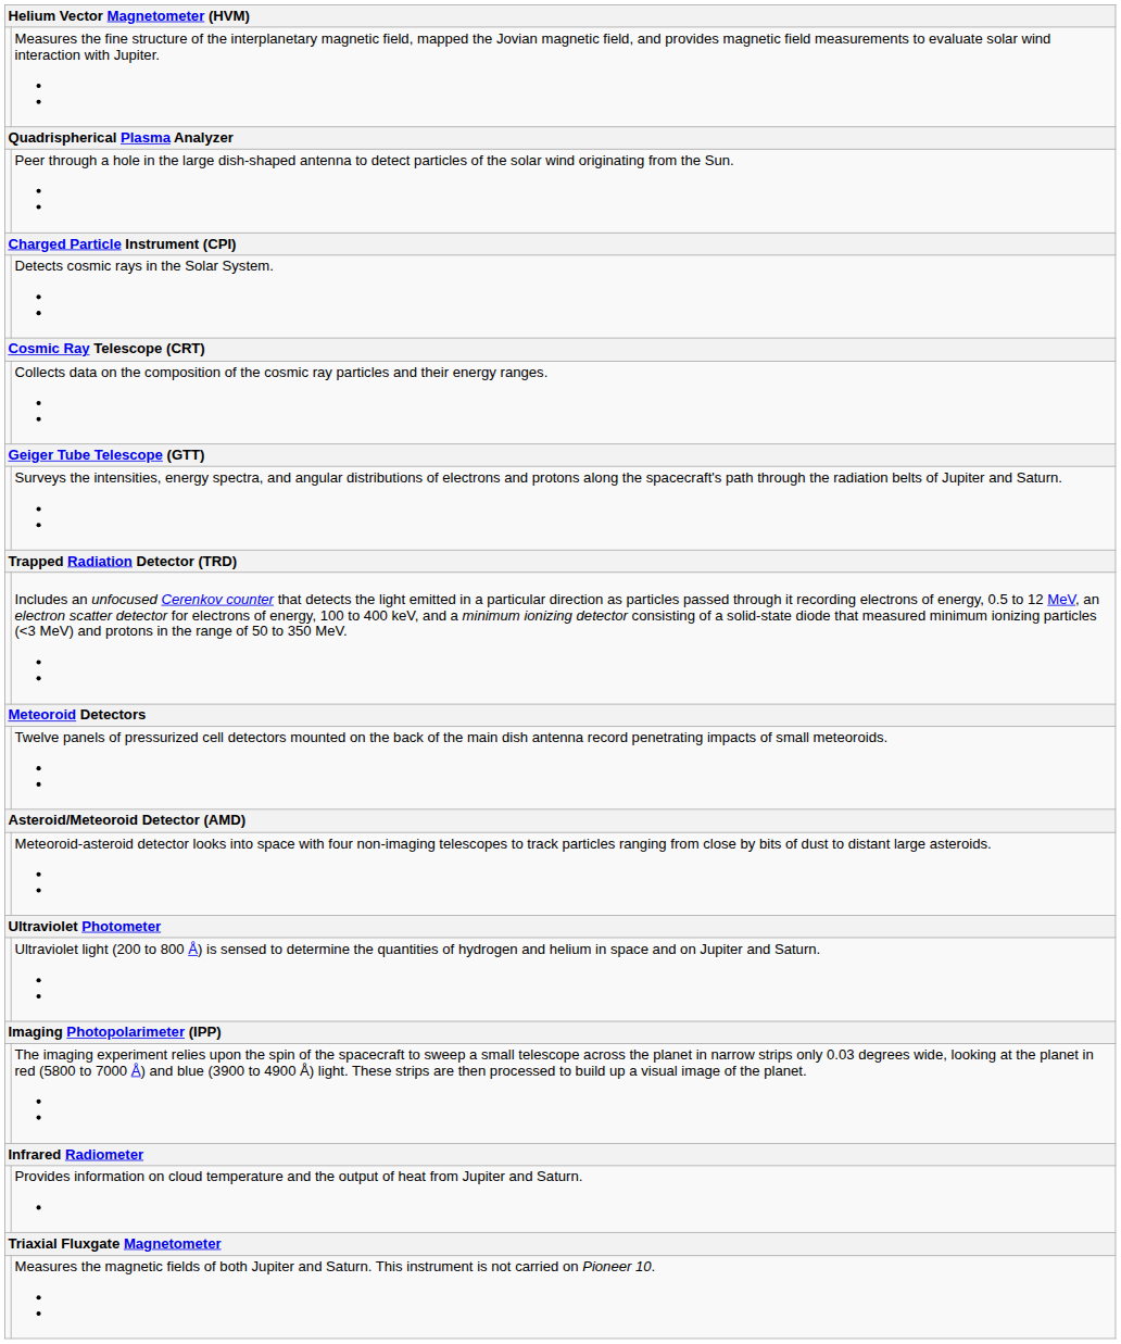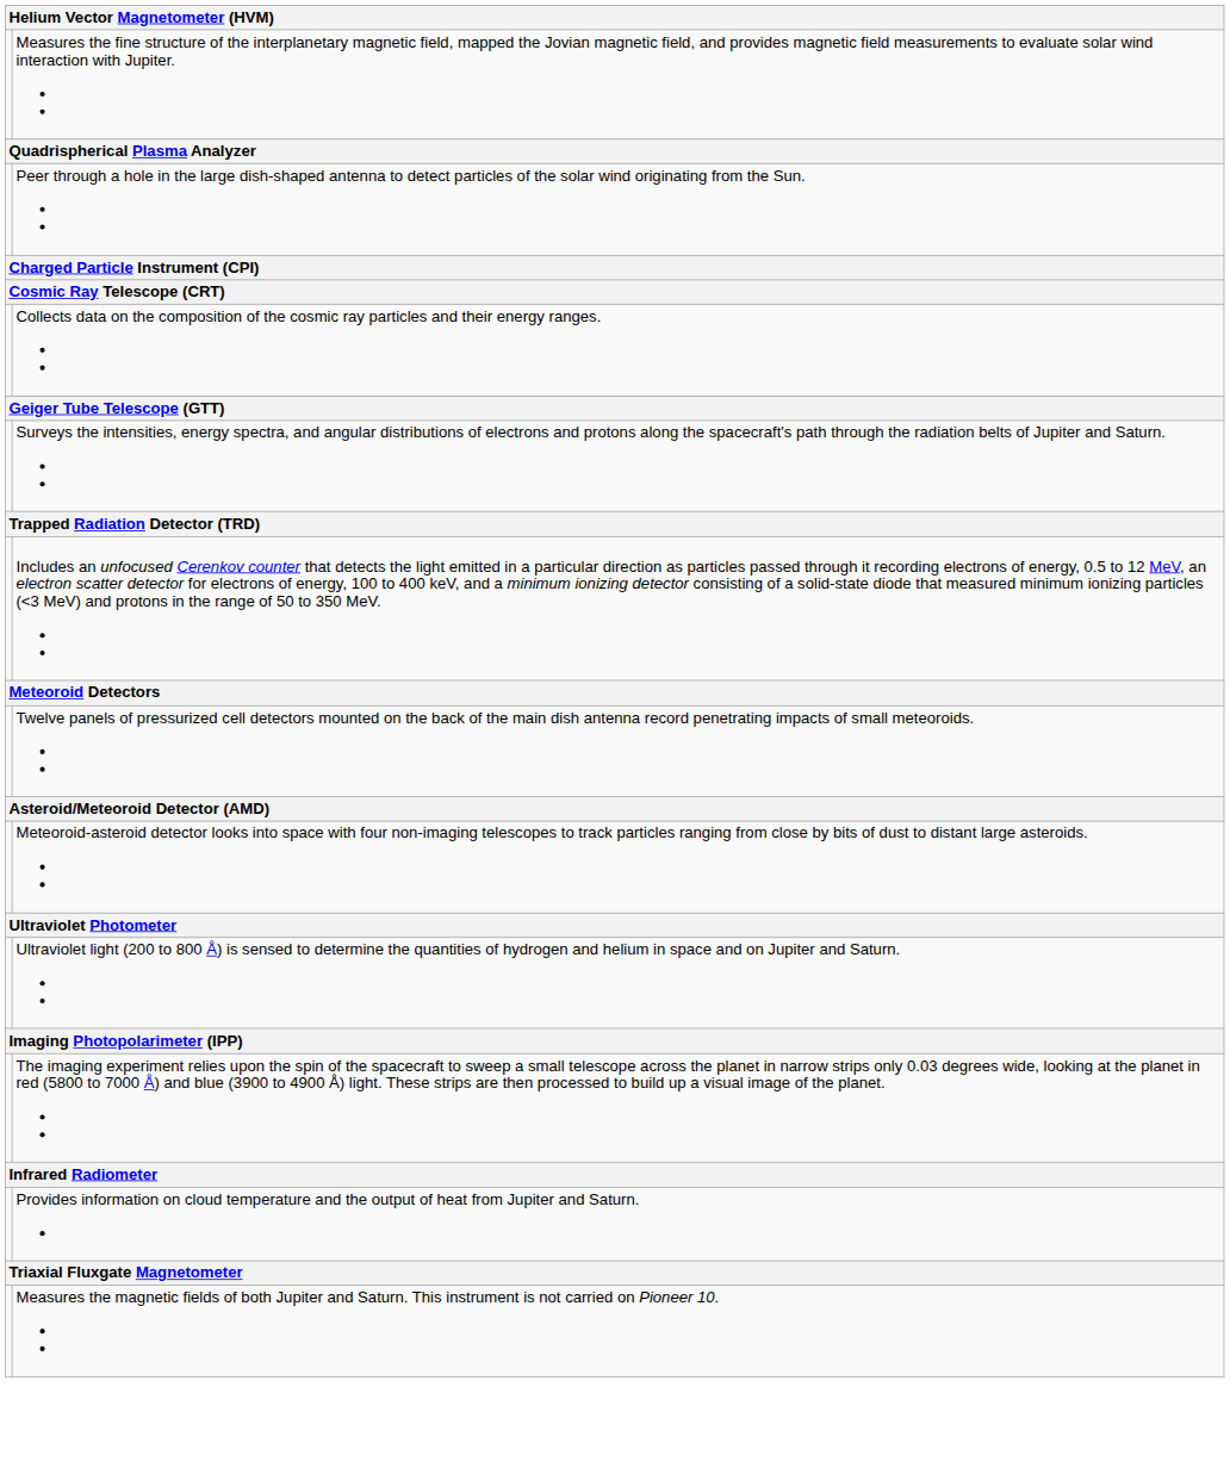 <table class="wikitable">
 <tr>
 <th colspan="2" style="text-align: left">Helium Vector <a href='#'>Magnetometer</a> (<strong>HVM</strong>)</th>
 </tr>
 <tr>
 <td></td>
 <td>Measures the fine structure of the interplanetary magnetic field, mapped the Jovian magnetic field, and provides magnetic field measurements to evaluate solar wind interaction with Jupiter.<br><ul><li></li><li></li></ul></td>
 </tr>
 <tr>
 <th colspan="2" style="text-align: left">Quadrispherical <a href='#'>Plasma</a> Analyzer</th>
 </tr>
 <tr>
 <td></td>
 <td>Peer through a hole in the large dish-shaped antenna to detect particles of the solar wind originating from the Sun.<br><ul><li></li><li></li></ul></td>
 </tr>
 <tr>
 <th colspan="2" style="text-align: left"><a href='#'>Charged Particle</a> Instrument (<strong>CPI</strong>)</th>
-</tr>
-<tr>
-<td></td>
-<td>Detects cosmic rays in the Solar System.<br><ul><li></li><li></li></ul></td>
 </tr>
 <tr>
 <th colspan="2" style="text-align: left"><a href='#'>Cosmic Ray</a> Telescope (<strong>CRT</strong>)</th>
 </tr>
 <tr>
 <td></td>
 <td>Collects data on the composition of the cosmic ray particles and their energy ranges.<br><ul><li></li><li></li></ul></td>
 </tr>
 <tr>
 <th colspan="2" style="text-align: left"><a href='#'>Geiger Tube Telescope</a> (<strong>GTT</strong>)</th>
 </tr>
 <tr>
 <td></td>
 <td>Surveys the intensities, energy spectra, and angular distributions of electrons and protons along the spacecraft's path through the radiation belts of Jupiter and Saturn.<br><ul><li></li><li></li></ul></td>
 </tr>
 <tr>
 <th colspan="2" style="text-align: left">Trapped <a href='#'>Radiation</a> Detector (<strong>TRD</strong>)</th>
 </tr>
 <tr>
 <td></td>
 <td><br>Includes an <em>unfocused <a href='#'>Cerenkov counter</a></em> that detects the light emitted in a particular direction as particles passed through it recording electrons of energy, 0.5 to 12 <a href='#'>MeV</a>, an <em>electron scatter detector</em> for electrons of energy, 100 to 400 keV, and a <em>minimum ionizing detector</em> consisting of a solid-state diode that measured minimum ionizing particles (<3 MeV)  and protons in the range of 50 to 350 MeV.<ul><li></li><li></li></ul></td>
 </tr>
 <tr>
 <th colspan="2" style="text-align: left"><a href='#'>Meteoroid</a> Detectors</th>
 </tr>
 <tr>
 <td></td>
 <td>Twelve panels of pressurized cell detectors mounted on the back of the main dish antenna record penetrating impacts of small meteoroids.<br><ul><li></li><li></li></ul></td>
 </tr>
 <tr>
 <th colspan="2" style="text-align: left">Asteroid/Meteoroid Detector (<strong>AMD</strong>)</th>
 </tr>
 <tr>
 <td></td>
 <td>Meteoroid-asteroid detector looks into space with four non-imaging telescopes to track particles ranging from close by bits of dust to distant large asteroids.<br><ul><li></li><li></li></ul></td>
 </tr>
 <tr>
 <th colspan="2" style="text-align: left">Ultraviolet <a href='#'>Photometer</a></th>
 </tr>
 <tr>
 <td></td>
 <td>Ultraviolet light (200 to 800 <a href='#'>Å</a>) is sensed to determine the quantities of hydrogen and helium in space and on Jupiter and Saturn.<br><ul><li></li><li></li></ul></td>
 </tr>
 <tr>
 <th colspan="2" style="text-align: left">Imaging <a href='#'>Photopolarimeter</a> (<strong>IPP</strong>)</th>
 </tr>
 <tr>
 <td></td>
 <td>The imaging experiment relies upon the spin of the spacecraft to sweep a small telescope across the planet in narrow strips only 0.03 degrees wide, looking at the planet in red (5800 to 7000 <a href='#'>Å</a>) and blue (3900 to 4900 Å) light. These strips are then processed to build up a visual image of the planet.<br><ul><li></li><li></li></ul></td>
 </tr>
 <tr>
 <th colspan="2" style="text-align: left">Infrared <a href='#'>Radiometer</a></th>
 </tr>
 <tr>
 <td></td>
 <td>Provides information on cloud temperature and the output of heat from Jupiter and Saturn.<br><ul><li></li></ul></td>
 </tr>
 <tr>
 <th colspan="2" style="text-align: left">Triaxial Fluxgate <a href='#'>Magnetometer</a></th>
 </tr>
 <tr>
 <td></td>
 <td>Measures the magnetic fields of both Jupiter and Saturn. This instrument is not carried on <em>Pioneer 10</em>.<br><ul><li></li><li></li></ul></td>
 </tr>
 </table>
